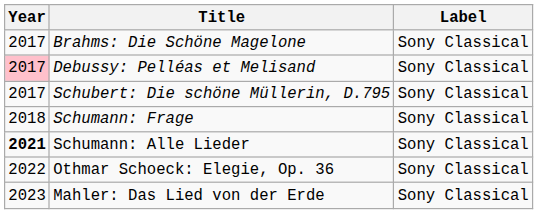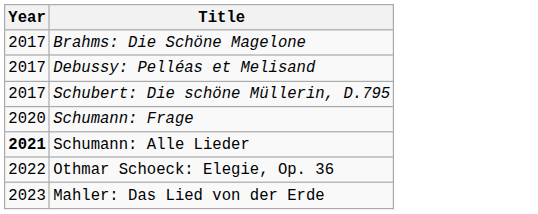 <table class="wikitable">
 <tr>
 <th>Year</th>
 <th>Title</th>
-<th>Label</th>
 </tr>
 <tr>
 <td>2017</td>
 <td><em>Brahms: Die Schöne Magelone</em></td>
-<td>Sony Classical</td>
 </tr>
 <tr>
-<td style="background: pink;">2017</td>
+<td>2017</td>
 <td><em>Debussy: Pelléas et Melisand</em></td>
-<td>Sony Classical</td>
 </tr>
 <tr>
 <td>2017</td>
 <td><em>Schubert: Die schöne Müllerin, D.795</em></td>
-<td>Sony Classical</td>
 </tr>
 <tr>
-<td>2018</td>
+<td>2020</td>
 <td><em>Schumann: Frage</em></td>
-<td>Sony Classical</td>
 </tr>
 <tr>
 <td><strong>2021</strong></td>
 <td>Schumann: Alle Lieder</td>
-<td>Sony Classical</td>
 </tr>
 <tr>
 <td>2022</td>
 <td>Othmar Schoeck: Elegie, Op. 36</td>
-<td>Sony Classical</td>
 </tr>
 <tr>
 <td>2023</td>
 <td>Mahler: Das Lied von der Erde</td>
-<td>Sony Classical</td>
 </tr>
 </table>
